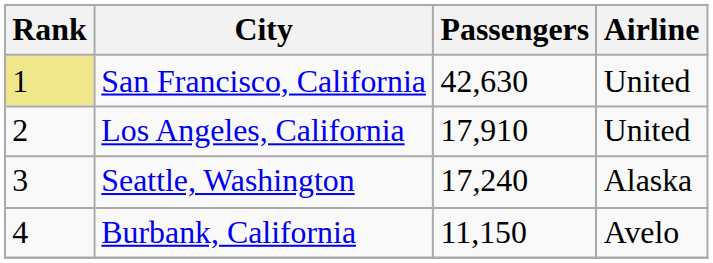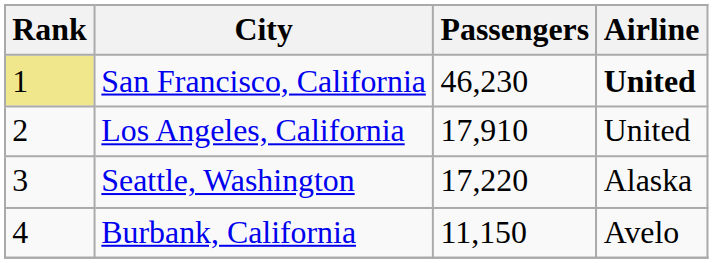 <table class="wikitable">
 <tr>
 <th>Rank</th>
 <th>City</th>
 <th>Passengers</th>
 <th>Airline</th>
 </tr>
 <tr>
 <td style="background: khaki;">1</td>
 <td><a href='#'>San Francisco, California</a></td>
-<td>42,630</td>
-<td>United</td>
+<td>46,230</td>
+<td><strong>United</strong></td>
 </tr>
 <tr>
 <td>2</td>
 <td><a href='#'>Los Angeles, California</a></td>
 <td>17,910</td>
 <td>United</td>
 </tr>
 <tr>
 <td>3</td>
 <td><a href='#'>Seattle, Washington</a></td>
-<td>17,240</td>
+<td>17,220</td>
 <td>Alaska</td>
 </tr>
 <tr>
 <td>4</td>
 <td><a href='#'>Burbank, California</a></td>
 <td>11,150</td>
 <td>Avelo</td>
 </tr>
 <tr>
 </tr>
 </table>
